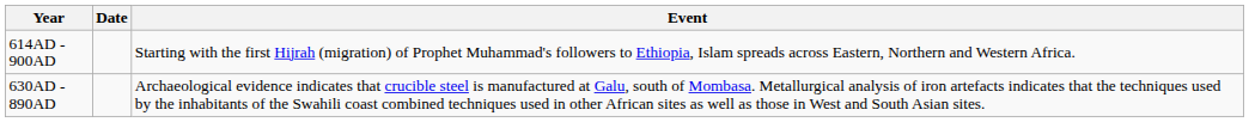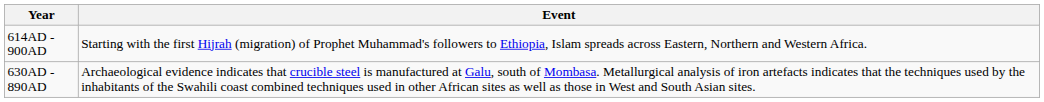 <table class="wikitable">
 <tr>
 <th>Year</th>
-<th>Date</th>
 <th>Event</th>
 </tr>
 <tr>
 <td>614AD - 900AD</td>
-<td></td>
 <td>Starting with the first <a href='#'>Hijrah</a> (migration) of Prophet Muhammad's followers to <a href='#'>Ethiopia</a>, Islam spreads across Eastern, Northern and Western Africa.</td>
 </tr>
 <tr>
 <td>630AD - 890AD</td>
-<td></td>
 <td>Archaeological evidence indicates that <a href='#'>crucible steel</a> is manufactured at <a href='#'>Galu</a>, south of <a href='#'>Mombasa</a>. Metallurgical analysis of iron artefacts indicates that the techniques used by the inhabitants of the Swahili coast combined techniques used in other African sites as well as those in West and South Asian sites.</td>
 </tr>
 </table>
